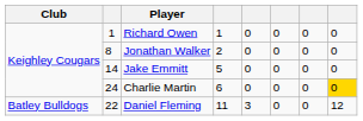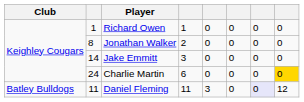 <table class="wikitable defaultcenter col2left">
 <tr>
 <th>Club</th>
 <th></th>
 <th>Player</th>
 <th style="width:2em;"></th>
 <th style="width:2em;"></th>
 <th style="width:2em;"></th>
 <th style="width:2em;"></th>
 <th style="width:2em;"></th>
 </tr>
 <tr>
 <td rowspan="4" style="text-align:left;"> <a href='#'>Keighley Cougars</a></td>
 <td style="text-align:center;">1</td>
 <td style="text-align:left;"> <a href='#'>Richard Owen</a></td>
 <td>1</td>
 <td>0</td>
 <td>0</td>
 <td>0</td>
 <td>0</td>
 </tr>
 <tr>
 <td>8</td>
 <td> <a href='#'>Jonathan Walker</a></td>
 <td>2</td>
 <td>0</td>
 <td>0</td>
 <td>0</td>
 <td>0</td>
 </tr>
 <tr>
 <td>14</td>
 <td> <a href='#'>Jake Emmitt</a></td>
-<td>5</td>
+<td>3</td>
 <td>0</td>
 <td>0</td>
 <td>0</td>
 <td>0</td>
 </tr>
 <tr>
 <td>24</td>
 <td> Charlie Martin</td>
 <td>6</td>
 <td>0</td>
 <td>0</td>
 <td>0</td>
 <td style="background: gold;">0</td>
 </tr>
 <tr>
 <td style="text-align:left;"> <a href='#'>Batley Bulldogs</a></td>
-<td style="text-align:center;">22</td>
+<td style="text-align:center;">11</td>
 <td style="text-align:left;"> <a href='#'>Daniel Fleming</a></td>
 <td>11</td>
 <td>3</td>
 <td>0</td>
-<td>0</td>
+<td style="background: lavender;">0</td>
 <td>12</td>
 </tr>
 </table>
